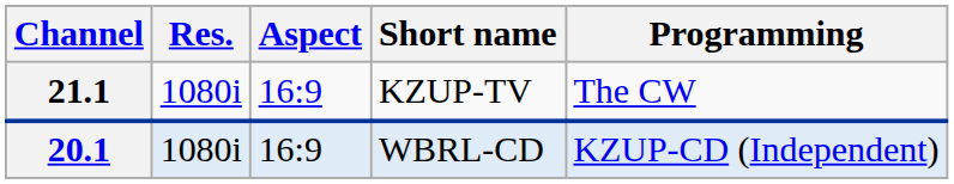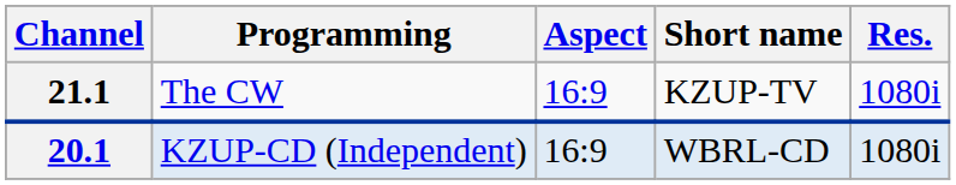 <table class="wikitable">
 <tr>
 <th><a href='#'>Channel</a></th>
-<th><a href='#'>Res.</a></th>
+<th>Programming</th>
 <th><a href='#'>Aspect</a></th>
 <th>Short name</th>
-<th>Programming</th>
+<th><a href='#'>Res.</a></th>
 </tr>
 <tr>
 <th scope = "row">21.1</th>
-<td><a href='#'>1080i</a></td>
+<td><a href='#'>The CW</a></td>
 <td><a href='#'>16:9</a></td>
 <td>KZUP-TV</td>
-<td><a href='#'>The CW</a></td>
+<td><a href='#'>1080i</a></td>
 </tr>
 <tr style="background-color:#DFEBF6; border-top: 2px solid #003399;">
 <th scope = "row"><a href='#'>20.1</a></th>
-<td>1080i</td>
+<td><a href='#'>KZUP-CD</a> (<a href='#'>Independent</a>)</td>
 <td>16:9</td>
 <td>WBRL-CD</td>
-<td><a href='#'>KZUP-CD</a> (<a href='#'>Independent</a>)</td>
+<td>1080i</td>
 </tr>
 </table>
